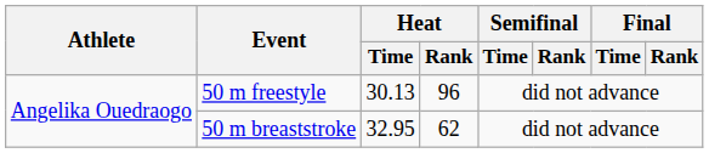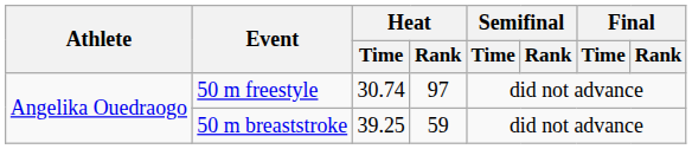 <table class=wikitable style="font-size:90%">
 <tr>
 <th rowspan="2">Athlete</th>
 <th rowspan="2">Event</th>
 <th colspan="2">Heat</th>
 <th colspan="2">Semifinal</th>
 <th colspan="2">Final</th>
 </tr>
 <tr style="font-size:95%">
 <th>Time</th>
 <th>Rank</th>
 <th>Time</th>
 <th>Rank</th>
 <th>Time</th>
 <th>Rank</th>
 </tr>
 <tr align=center>
 <td align=left rowspan=2><a href='#'>Angelika Ouedraogo</a></td>
 <td align=left><a href='#'>50 m freestyle</a></td>
-<td>30.13</td>
-<td>96</td>
+<td>30.74</td>
+<td>97</td>
 <td colspan=4>did not advance</td>
 </tr>
 <tr align=center>
 <td align=left><a href='#'>50 m breaststroke</a></td>
-<td>32.95</td>
-<td>62</td>
+<td>39.25</td>
+<td>59</td>
 <td colspan=4>did not advance</td>
 </tr>
 </table>
